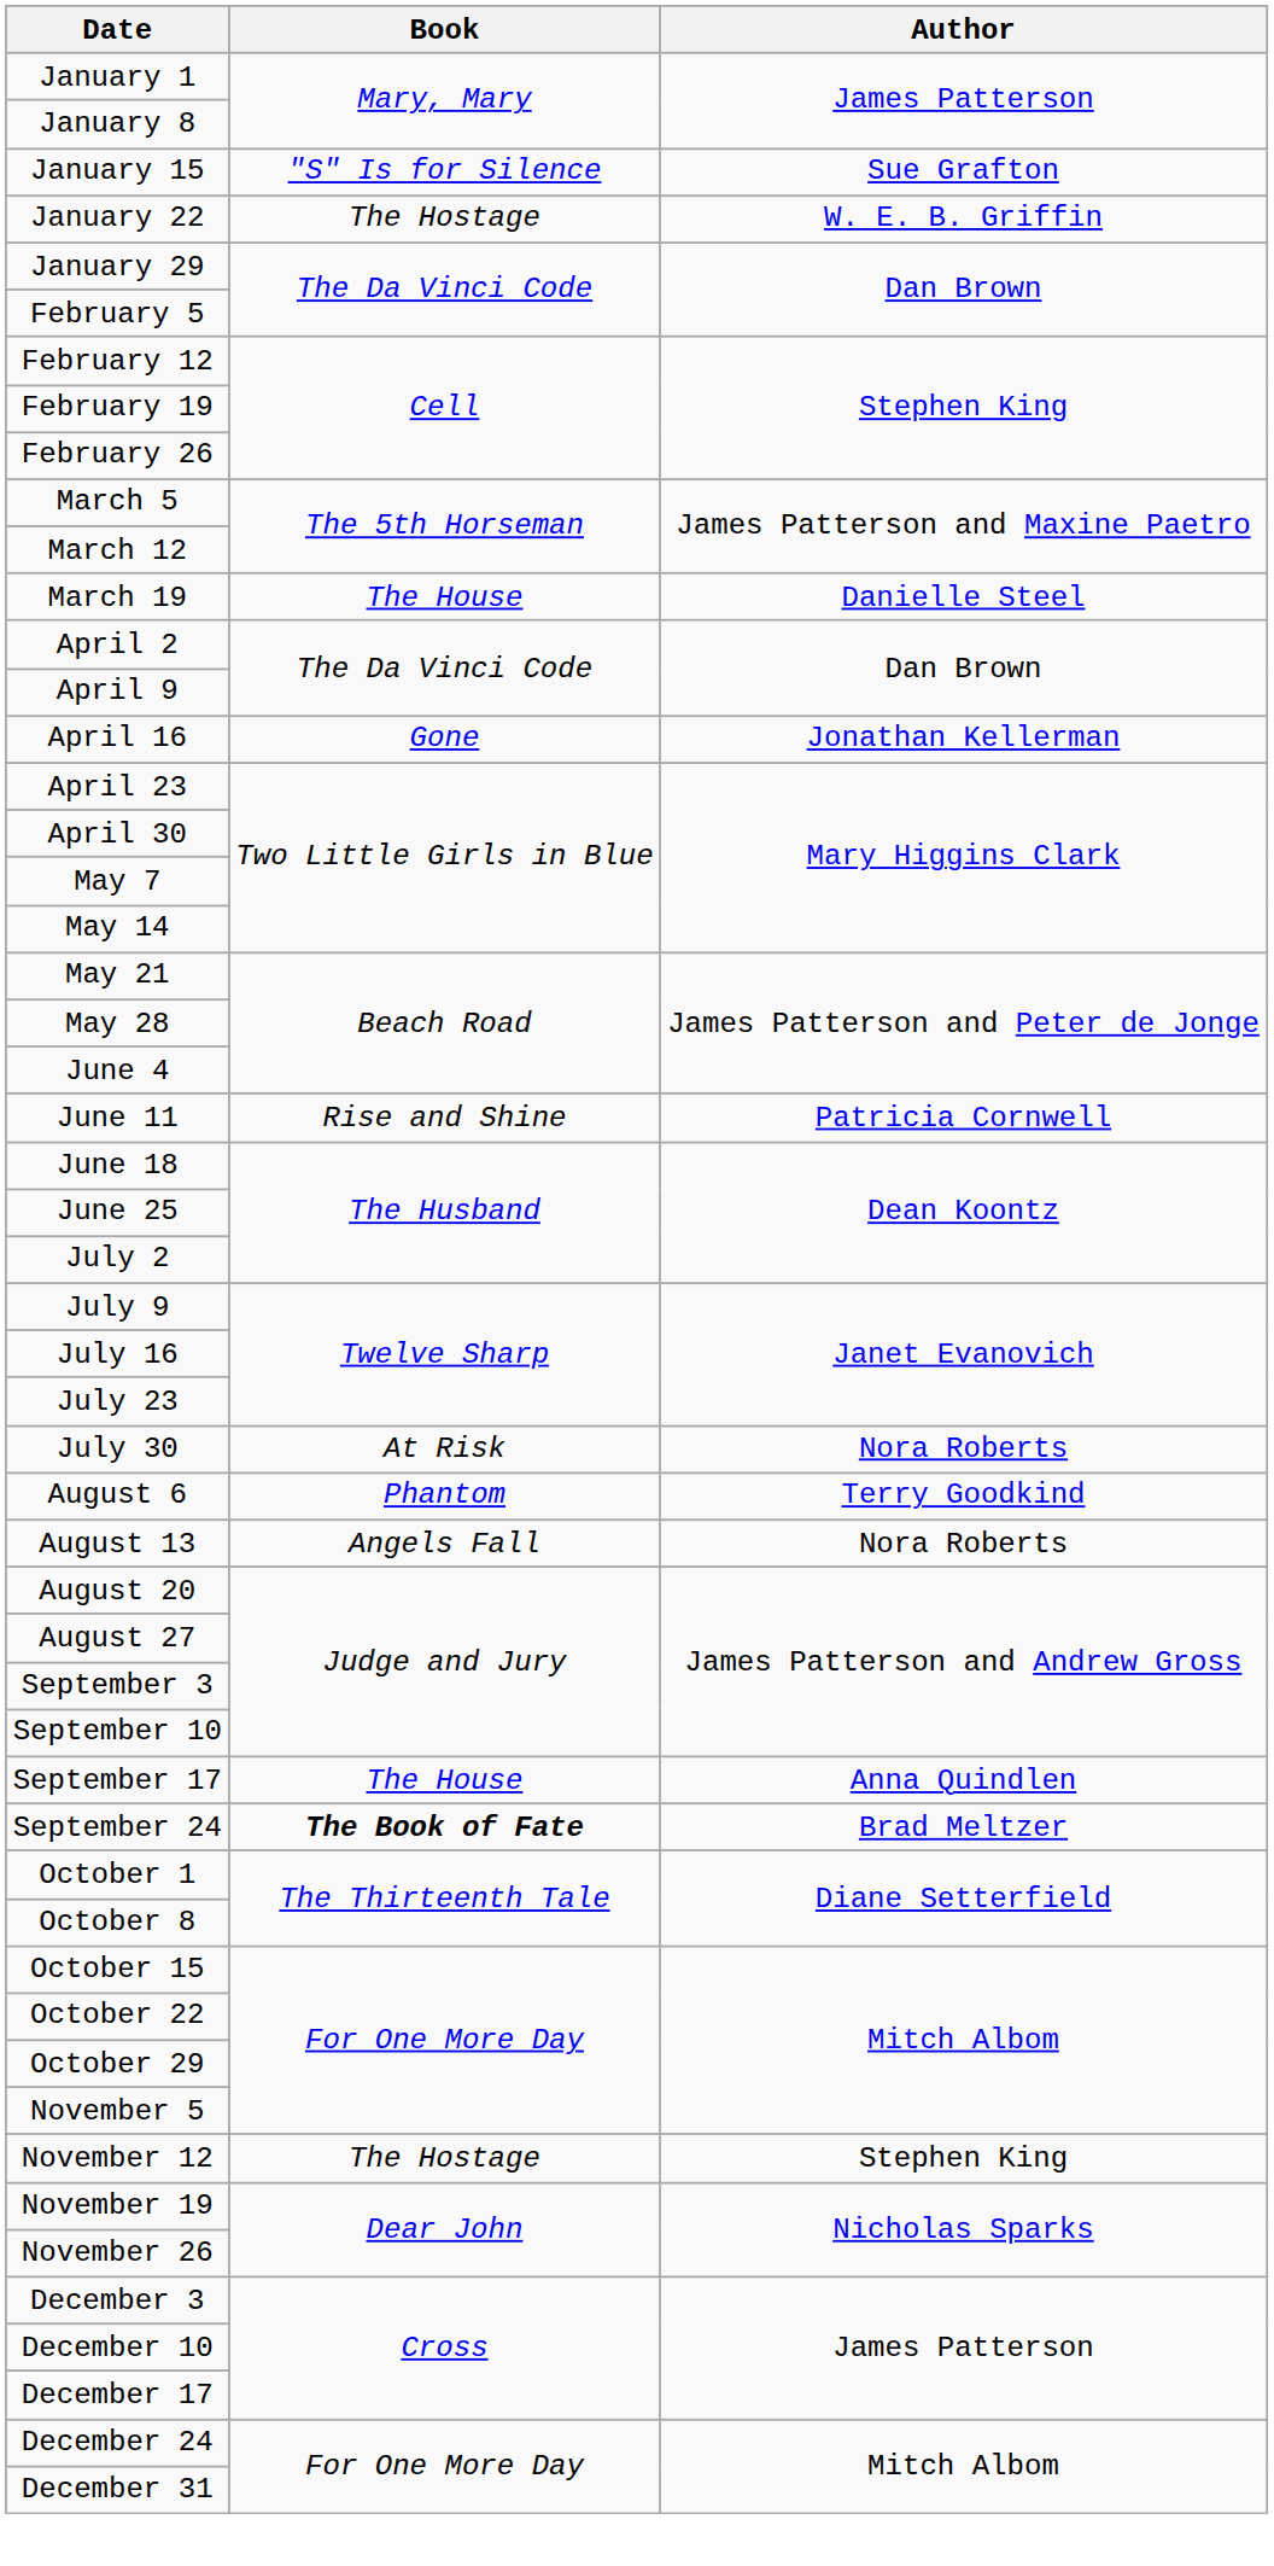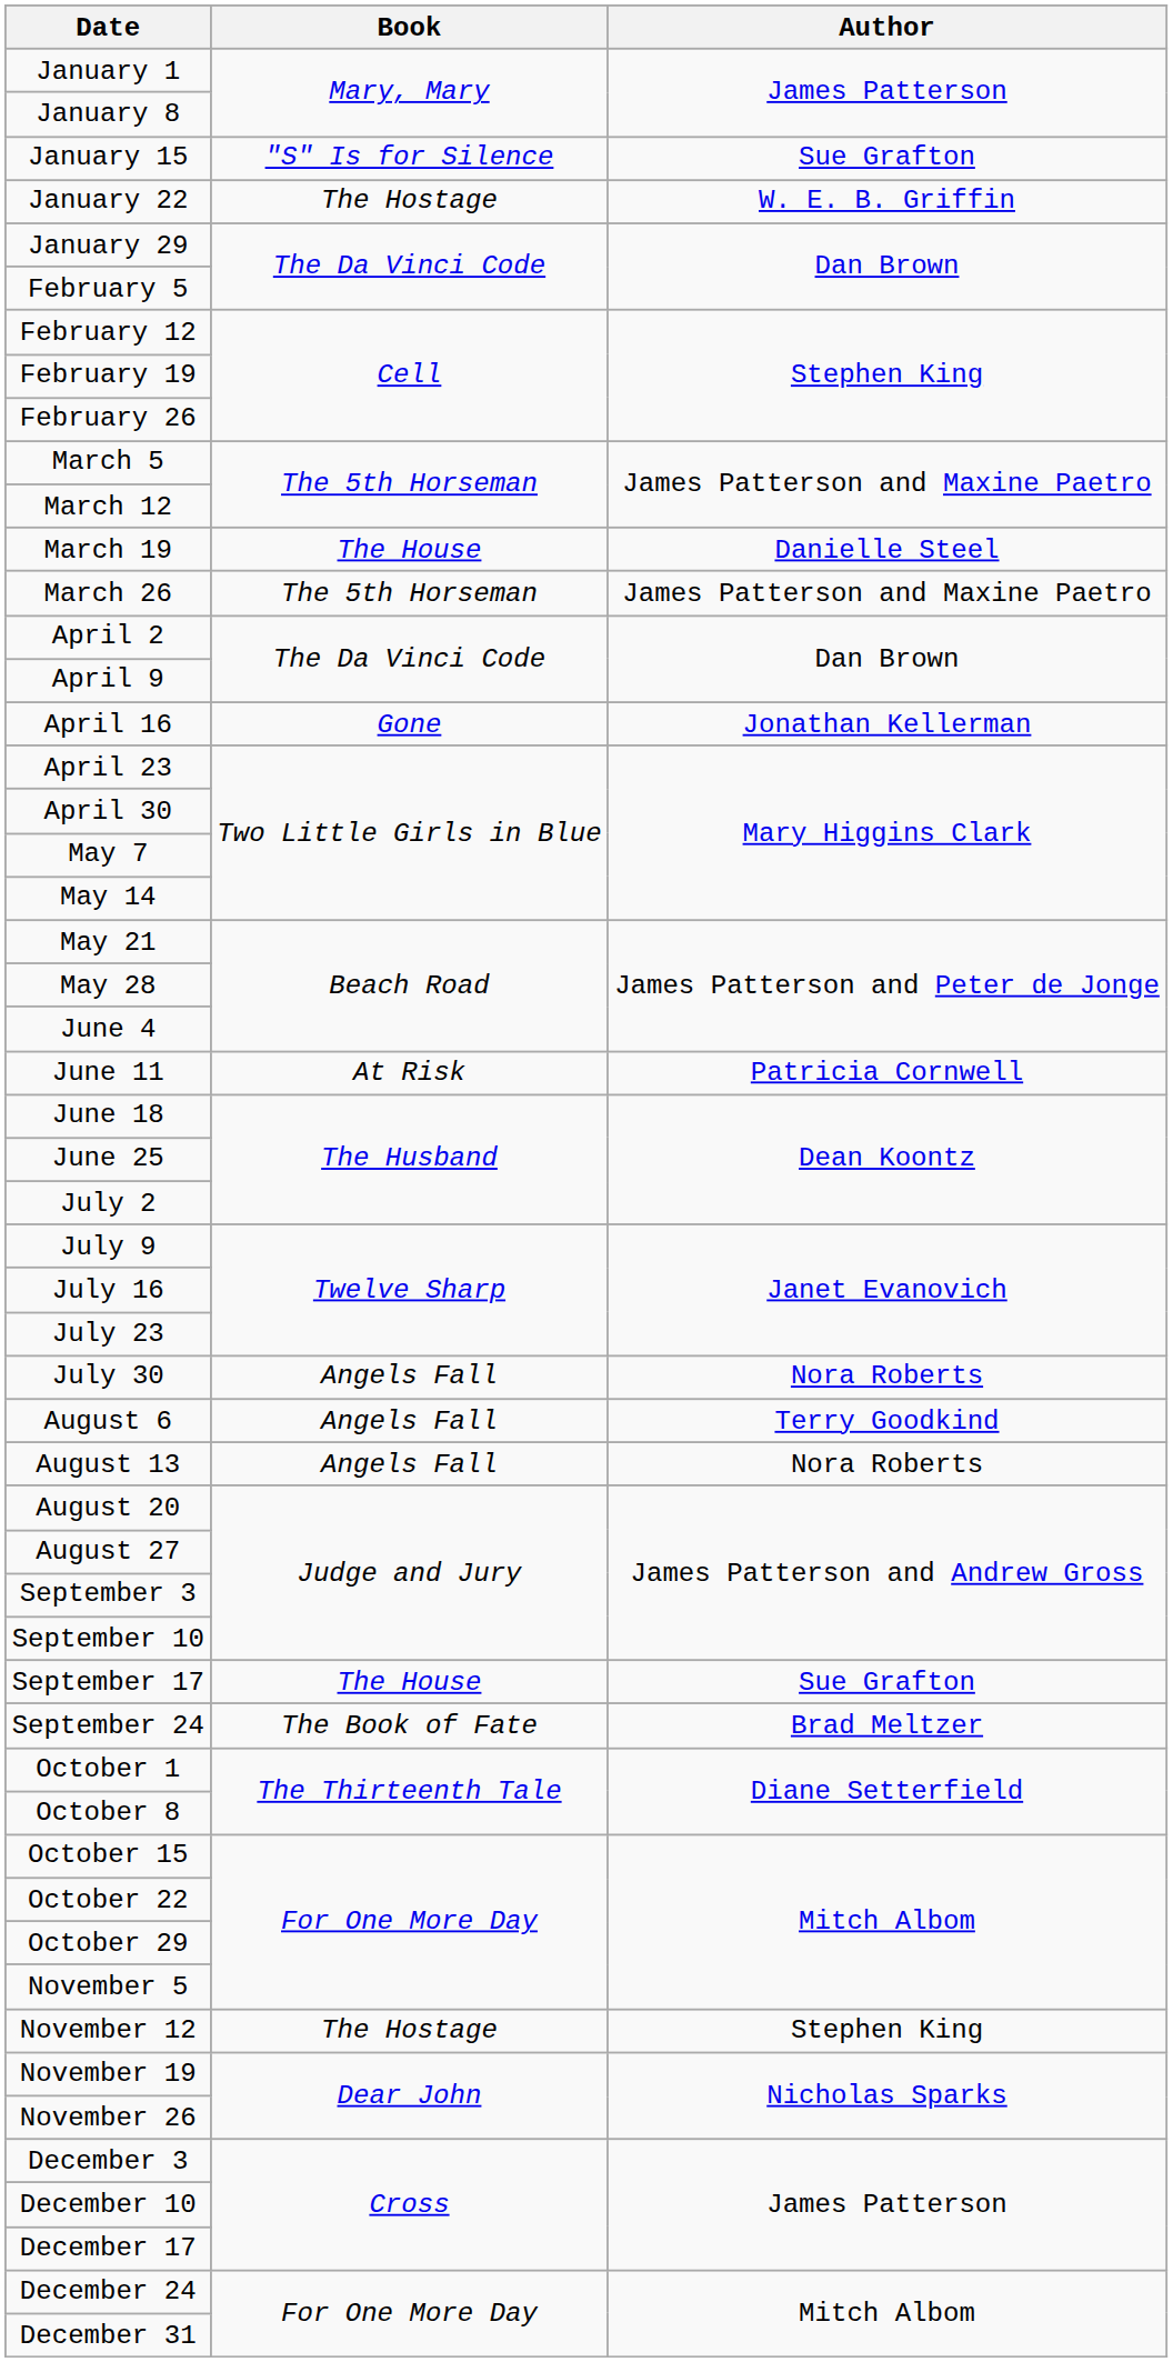 <table class="wikitable sortable" style="text-align: center">
 <tr>
 <th>Date</th>
 <th>Book</th>
 <th>Author</th>
 </tr>
 <tr>
 <td>January 1</td>
 <td rowspan=2><em><a href='#'>Mary, Mary</a></em></td>
 <td rowspan=2><a href='#'>James Patterson</a></td>
 </tr>
 <tr>
 <td>January 8</td>
 </tr>
 <tr>
 <td>January 15</td>
 <td><em><a href='#'>"S" Is for Silence</a></em></td>
 <td><a href='#'>Sue Grafton</a></td>
 </tr>
 <tr>
 <td>January 22</td>
 <td><em>The Hostage</em></td>
 <td><a href='#'>W. E. B. Griffin</a></td>
 </tr>
 <tr>
 <td>January 29</td>
 <td rowspan=2><em><a href='#'>The Da Vinci Code</a></em></td>
 <td rowspan=2><a href='#'>Dan Brown</a></td>
 </tr>
 <tr>
 <td>February 5</td>
 </tr>
 <tr>
 <td>February 12</td>
 <td rowspan=3><em><a href='#'>Cell</a></em></td>
 <td rowspan=3><a href='#'>Stephen King</a></td>
 </tr>
 <tr>
 <td>February 19</td>
 </tr>
 <tr>
 <td>February 26</td>
 </tr>
 <tr>
 <td>March 5</td>
 <td rowspan=2><em><a href='#'>The 5th Horseman</a></em></td>
 <td rowspan=2>James Patterson and <a href='#'>Maxine Paetro</a></td>
 </tr>
 <tr>
 <td>March 12</td>
 </tr>
 <tr>
 <td>March 19</td>
 <td><em><a href='#'>The House</a></em></td>
 <td><a href='#'>Danielle Steel</a></td>
 </tr>
 <tr>
+<td>March 26</td>
+<td><em>The 5th Horseman</em></td>
+<td>James Patterson and Maxine Paetro</td>
+</tr>
+<tr>
 <td>April 2</td>
 <td rowspan=2><em>The Da Vinci Code</em></td>
 <td rowspan=2>Dan Brown</td>
 </tr>
 <tr>
 <td>April 9</td>
 </tr>
 <tr>
 <td>April 16</td>
 <td><em><a href='#'>Gone</a></em></td>
 <td><a href='#'>Jonathan Kellerman</a></td>
 </tr>
 <tr>
 <td>April 23</td>
 <td rowspan=4><em>Two Little Girls in Blue</em></td>
 <td rowspan=4><a href='#'>Mary Higgins Clark</a></td>
 </tr>
 <tr>
 <td>April 30</td>
 </tr>
 <tr>
 <td>May 7</td>
 </tr>
 <tr>
 <td>May 14</td>
 </tr>
 <tr>
 <td>May 21</td>
 <td rowspan=3><em>Beach Road</em></td>
 <td rowspan=3>James Patterson and <a href='#'>Peter de Jonge</a></td>
 </tr>
 <tr>
 <td>May 28</td>
 </tr>
 <tr>
 <td>June 4</td>
 </tr>
 <tr>
 <td>June 11</td>
-<td><em>Rise and Shine</em></td>
+<td><em>At Risk</em></td>
 <td><a href='#'>Patricia Cornwell</a></td>
 </tr>
 <tr>
 <td>June 18</td>
 <td rowspan=3><em><a href='#'>The Husband</a></em></td>
 <td rowspan=3><a href='#'>Dean Koontz</a></td>
 </tr>
 <tr>
 <td>June 25</td>
 </tr>
 <tr>
 <td>July 2</td>
 </tr>
 <tr>
 <td>July 9</td>
 <td rowspan=3><em><a href='#'>Twelve Sharp</a></em></td>
 <td rowspan=3><a href='#'>Janet Evanovich</a></td>
 </tr>
 <tr>
 <td>July 16</td>
 </tr>
 <tr>
 <td>July 23</td>
 </tr>
 <tr>
 <td>July 30</td>
-<td><em>At Risk</em></td>
+<td><em>Angels Fall</em></td>
 <td><a href='#'>Nora Roberts</a></td>
 </tr>
 <tr>
 <td>August 6</td>
-<td><em><a href='#'>Phantom</a></em></td>
+<td><em>Angels Fall</em></td>
 <td><a href='#'>Terry Goodkind</a></td>
 </tr>
 <tr>
 <td>August 13</td>
 <td><em>Angels Fall</em></td>
 <td>Nora Roberts</td>
 </tr>
 <tr>
 <td>August 20</td>
 <td rowspan=4><em>Judge and Jury</em></td>
 <td rowspan=4>James Patterson and <a href='#'>Andrew Gross</a></td>
 </tr>
 <tr>
 <td>August 27</td>
 </tr>
 <tr>
 <td>September 3</td>
 </tr>
 <tr>
 <td>September 10</td>
 </tr>
 <tr>
 <td>September 17</td>
 <td><em><a href='#'>The House</a></em></td>
-<td><a href='#'>Anna Quindlen</a></td>
+<td><a href='#'>Sue Grafton</a></td>
 </tr>
 <tr>
 <td>September 24</td>
-<td><strong><em>The Book of Fate</em></strong></td>
+<td><em>The Book of Fate</em></td>
 <td><a href='#'>Brad Meltzer</a></td>
 </tr>
 <tr>
 <td>October 1</td>
 <td rowspan=2><em><a href='#'>The Thirteenth Tale</a></em></td>
 <td rowspan=2><a href='#'>Diane Setterfield</a></td>
 </tr>
 <tr>
 <td>October 8</td>
 </tr>
 <tr>
 <td>October 15</td>
 <td rowspan=4><em><a href='#'>For One More Day</a></em></td>
 <td rowspan=4><a href='#'>Mitch Albom</a></td>
 </tr>
 <tr>
 <td>October 22</td>
 </tr>
 <tr>
 <td>October 29</td>
 </tr>
 <tr>
 <td>November 5</td>
 </tr>
 <tr>
 <td>November 12</td>
 <td><em>The Hostage</em></td>
 <td>Stephen King</td>
 </tr>
 <tr>
 <td>November 19</td>
 <td rowspan=2><em><a href='#'>Dear John</a></em></td>
 <td rowspan=2><a href='#'>Nicholas Sparks</a></td>
 </tr>
 <tr>
 <td>November 26</td>
 </tr>
 <tr>
 <td>December 3</td>
 <td rowspan=3><em><a href='#'>Cross</a></em></td>
 <td rowspan=3>James Patterson</td>
 </tr>
 <tr>
 <td>December 10</td>
 </tr>
 <tr>
 <td>December 17</td>
 </tr>
 <tr>
 <td>December 24</td>
 <td rowspan=2><em>For One More Day</em></td>
 <td rowspan=2>Mitch Albom</td>
 </tr>
 <tr>
 <td>December 31</td>
 </tr>
 </table>
